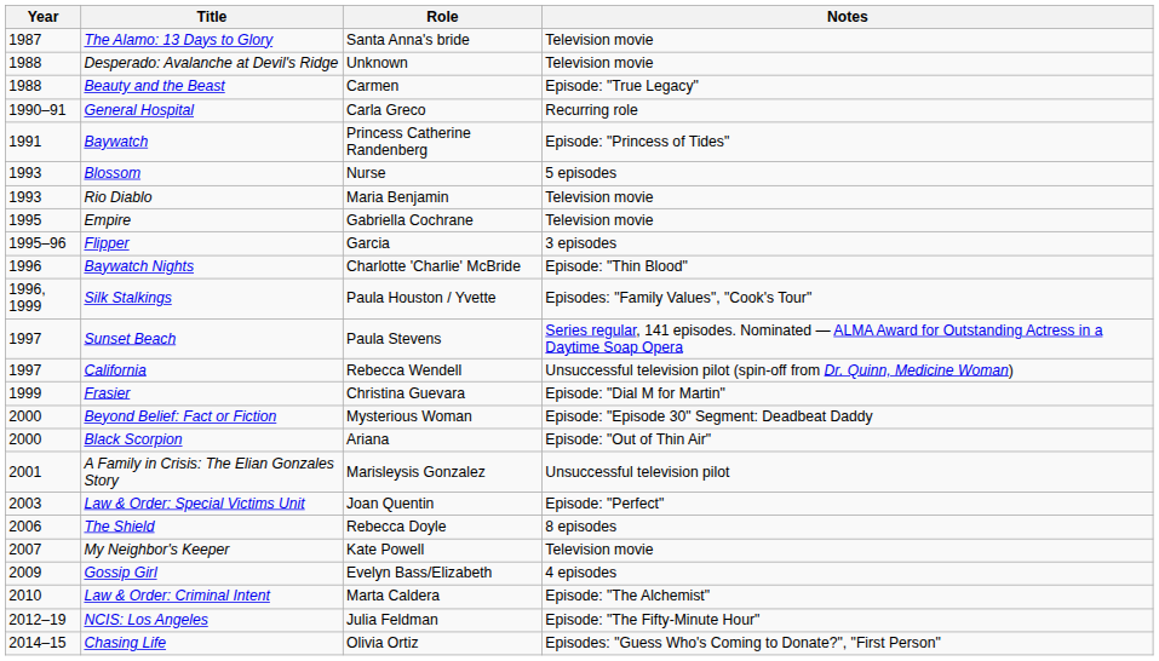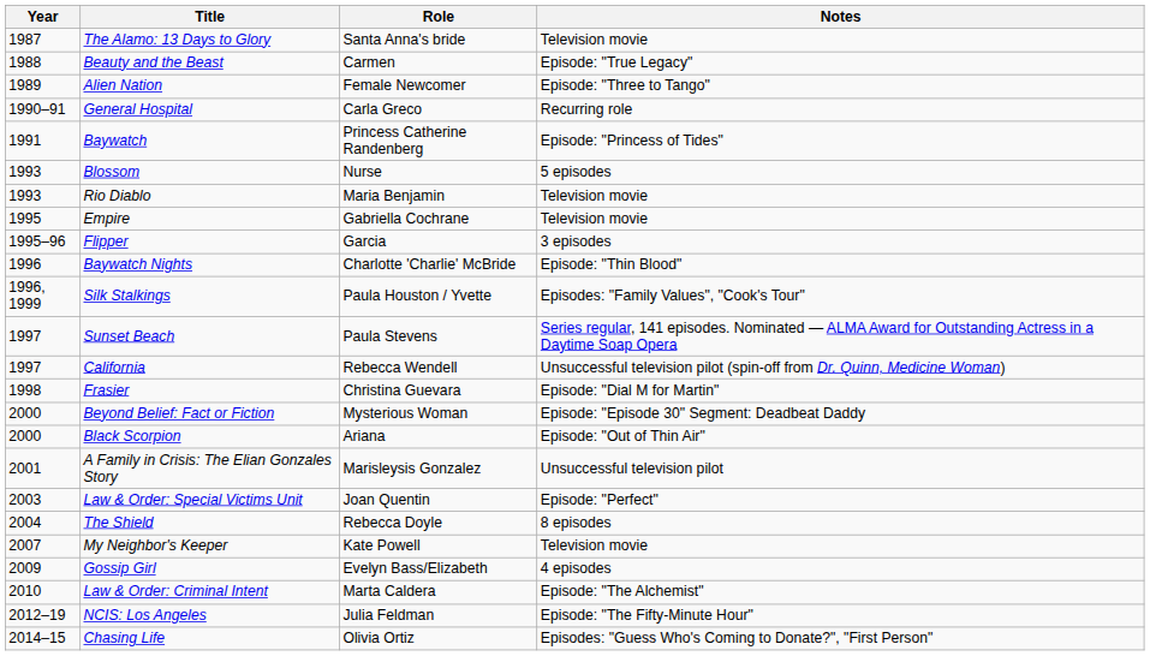 <table class="wikitable sortable">
 <tr>
 <th>Year</th>
 <th>Title</th>
 <th>Role</th>
 <th class="unsortable">Notes</th>
 </tr>
 <tr>
 <td>1987</td>
 <td><em><a href='#'>The Alamo: 13 Days to Glory</a></em></td>
 <td>Santa Anna's bride</td>
 <td>Television movie</td>
 </tr>
 <tr>
 <td>1988</td>
-<td><em>Desperado: Avalanche at Devil's Ridge</em></td>
-<td>Unknown</td>
-<td>Television movie</td>
-</tr>
-<tr>
-<td>1988</td>
 <td><em><a href='#'>Beauty and the Beast</a></em></td>
 <td>Carmen</td>
 <td>Episode: "True Legacy"</td>
+</tr>
+<tr>
+<td>1989</td>
+<td><em><a href='#'>Alien Nation</a></em></td>
+<td>Female Newcomer</td>
+<td>Episode: "Three to Tango"</td>
 </tr>
 <tr>
 <td>1990–91</td>
 <td><em><a href='#'>General Hospital</a></em></td>
 <td>Carla Greco</td>
 <td>Recurring role</td>
 </tr>
 <tr>
 <td>1991</td>
 <td><em><a href='#'>Baywatch</a></em></td>
 <td>Princess Catherine Randenberg</td>
 <td>Episode: "Princess of Tides"</td>
 </tr>
 <tr>
 <td>1993</td>
 <td><em><a href='#'>Blossom</a></em></td>
 <td>Nurse</td>
 <td>5 episodes</td>
 </tr>
 <tr>
 <td>1993</td>
 <td><em>Rio Diablo</em></td>
 <td>Maria Benjamin</td>
 <td>Television movie</td>
 </tr>
 <tr>
 <td>1995</td>
 <td><em>Empire</em></td>
 <td>Gabriella Cochrane</td>
 <td>Television movie</td>
 </tr>
 <tr>
 <td>1995–96</td>
 <td><em><a href='#'>Flipper</a></em></td>
 <td>Garcia</td>
 <td>3 episodes</td>
 </tr>
 <tr>
 <td>1996</td>
 <td><em><a href='#'>Baywatch Nights</a></em></td>
 <td>Charlotte 'Charlie' McBride</td>
 <td>Episode: "Thin Blood"</td>
 </tr>
 <tr>
 <td>1996, 1999</td>
 <td><em><a href='#'>Silk Stalkings</a></em></td>
 <td>Paula Houston / Yvette</td>
 <td>Episodes: "Family Values", "Cook's Tour"</td>
 </tr>
 <tr>
 <td>1997</td>
 <td><em><a href='#'>Sunset Beach</a></em></td>
 <td>Paula Stevens</td>
 <td><a href='#'>Series regular</a>, 141 episodes. Nominated — <a href='#'>ALMA Award for Outstanding Actress in a Daytime Soap Opera</a></td>
 </tr>
 <tr>
 <td>1997</td>
 <td><em><a href='#'>California</a></em></td>
 <td>Rebecca Wendell</td>
 <td>Unsuccessful television pilot (spin-off from <em><a href='#'>Dr. Quinn, Medicine Woman</a></em>)</td>
 </tr>
 <tr>
-<td>1999</td>
+<td>1998</td>
 <td><em><a href='#'>Frasier</a></em></td>
 <td>Christina Guevara</td>
 <td>Episode: "Dial M for Martin"</td>
 </tr>
 <tr>
 <td>2000</td>
 <td><em><a href='#'>Beyond Belief: Fact or Fiction</a></em></td>
 <td>Mysterious Woman</td>
 <td>Episode: "Episode 30" Segment: Deadbeat Daddy</td>
 </tr>
 <tr>
 <td>2000</td>
 <td><em><a href='#'>Black Scorpion</a></em></td>
 <td>Ariana</td>
 <td>Episode: "Out of Thin Air"</td>
 </tr>
 <tr>
 <td>2001</td>
 <td><em>A Family in Crisis: The Elian Gonzales Story</em></td>
 <td>Marisleysis Gonzalez</td>
 <td>Unsuccessful television pilot</td>
 </tr>
 <tr>
 <td>2003</td>
 <td><em><a href='#'>Law & Order: Special Victims Unit</a></em></td>
 <td>Joan Quentin</td>
 <td>Episode: "Perfect"</td>
 </tr>
 <tr>
-<td>2006</td>
+<td>2004</td>
 <td><em><a href='#'>The Shield</a></em></td>
 <td>Rebecca Doyle</td>
 <td>8 episodes</td>
 </tr>
 <tr>
 <td>2007</td>
 <td><em>My Neighbor's Keeper</em></td>
 <td>Kate Powell</td>
 <td>Television movie</td>
 </tr>
 <tr>
 <td>2009</td>
 <td><em><a href='#'>Gossip Girl</a></em></td>
 <td>Evelyn Bass/Elizabeth</td>
 <td>4 episodes</td>
 </tr>
 <tr>
 <td>2010</td>
 <td><em><a href='#'>Law & Order: Criminal Intent</a></em></td>
 <td>Marta Caldera</td>
 <td>Episode: "The Alchemist"</td>
 </tr>
 <tr>
 <td>2012–19</td>
 <td><em><a href='#'>NCIS: Los Angeles</a></em></td>
 <td>Julia Feldman</td>
 <td>Episode: "The Fifty-Minute Hour"</td>
 </tr>
 <tr>
 <td>2014–15</td>
 <td><em><a href='#'>Chasing Life</a></em></td>
 <td>Olivia Ortiz</td>
 <td>Episodes: "Guess Who's Coming to Donate?", "First Person"</td>
 </tr>
 </table>
